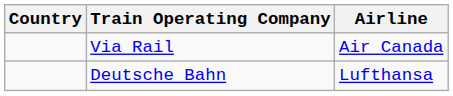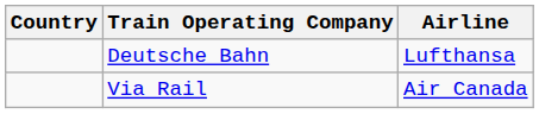 <table class="wikitable sortable">
 <tr>
 <th>Country</th>
 <th>Train Operating Company</th>
 <th>Airline</th>
 </tr>
 <tr>
 <td></td>
+<td><a href='#'>Deutsche Bahn</a></td>
+<td><a href='#'>Lufthansa</a></td>
+</tr>
+<tr>
+<td></td>
 <td><a href='#'>Via Rail</a></td>
 <td><a href='#'>Air Canada</a></td>
 </tr>
-<tr>
-<td></td>
-<td><a href='#'>Deutsche Bahn</a></td>
-<td><a href='#'>Lufthansa</a></td>
-</tr>
 </table>
